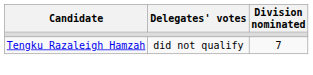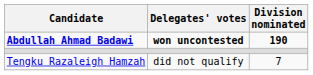 <table class=wikitable>
 <tr>
 <th>Candidate</th>
 <th>Delegates' votes</th>
 <th>Division <br>nominated</th>
+</tr>
+<tr>
+<td><strong><a href='#'>Abdullah Ahmad Badawi</a></strong></td>
+<td align=center><strong>won uncontested</strong></td>
+<td align=center><strong>190</strong></td>
 </tr>
 <tr>
 <td colspan=3 bgcolor=dcdcdc></td>
 </tr>
 <tr>
 <td><a href='#'>Tengku Razaleigh Hamzah</a></td>
 <td align=center>did not qualify</td>
 <td align=center>7</td>
 </tr>
 </table>
